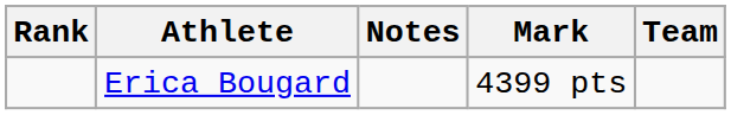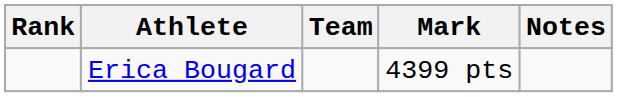 <table class="wikitable sortable">
 <tr>
 <th>Rank</th>
 <th>Athlete</th>
+<th>Team</th>
+<th>Mark</th>
 <th>Notes</th>
-<th>Mark</th>
-<th>Team</th>
 </tr>
 <tr>
 <td align=center></td>
 <td><a href='#'>Erica Bougard</a></td>
 <td></td>
 <td>4399 pts</td>
 <td></td>
 </tr>
 </table>
